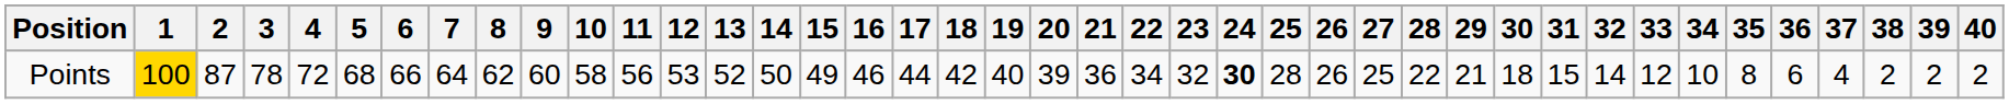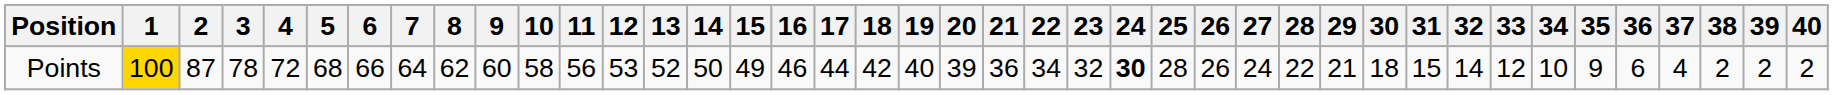 <table class="wikitable" style="font-size:85%; text-align:center">
 <tr>
 <th>Position</th>
 <th>1</th>
 <th>2</th>
 <th>3</th>
 <th>4</th>
 <th>5</th>
 <th>6</th>
 <th>7</th>
 <th>8</th>
 <th>9</th>
 <th>10</th>
 <th>11</th>
 <th>12</th>
 <th>13</th>
 <th>14</th>
 <th>15</th>
 <th>16</th>
 <th>17</th>
 <th>18</th>
 <th>19</th>
 <th>20</th>
 <th>21</th>
 <th>22</th>
 <th>23</th>
 <th>24</th>
 <th>25</th>
 <th>26</th>
 <th>27</th>
 <th>28</th>
 <th>29</th>
 <th>30</th>
 <th>31</th>
 <th>32</th>
 <th>33</th>
 <th>34</th>
 <th>35</th>
 <th>36</th>
 <th>37</th>
 <th>38</th>
 <th>39</th>
 <th>40</th>
 </tr>
 <tr>
 <td>Points</td>
 <td bgcolor=gold>100</td>
 <td>87</td>
 <td>78</td>
 <td>72</td>
 <td>68</td>
 <td>66</td>
 <td>64</td>
 <td>62</td>
 <td>60</td>
 <td>58</td>
 <td>56</td>
 <td>53</td>
 <td>52</td>
 <td>50</td>
 <td>49</td>
 <td>46</td>
 <td>44</td>
 <td>42</td>
 <td>40</td>
 <td>39</td>
 <td>36</td>
 <td>34</td>
 <td>32</td>
 <td><strong>30</strong></td>
 <td>28</td>
 <td>26</td>
-<td>25</td>
+<td>24</td>
 <td>22</td>
 <td>21</td>
 <td>18</td>
 <td>15</td>
 <td>14</td>
 <td>12</td>
 <td>10</td>
-<td>8</td>
+<td>9</td>
 <td>6</td>
 <td>4</td>
 <td>2</td>
 <td>2</td>
 <td>2</td>
 </tr>
 </table>
